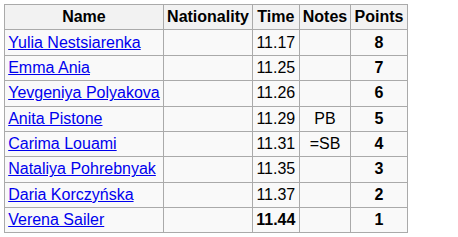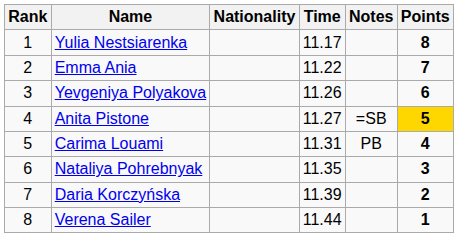 <table class="wikitable sortable" style="text-align:center">
 <tr>
+<th>Rank</th>
 <th>Name</th>
 <th>Nationality</th>
 <th>Time</th>
 <th>Notes</th>
 <th>Points</th>
 </tr>
 <tr>
+<td>1</td>
 <td align=left><a href='#'>Yulia Nestsiarenka</a></td>
 <td align=left></td>
 <td>11.17</td>
 <td></td>
 <td><strong>8</strong></td>
 </tr>
 <tr>
+<td>2</td>
 <td align=left><a href='#'>Emma Ania</a></td>
 <td align=left></td>
-<td>11.25</td>
+<td>11.22</td>
 <td></td>
 <td><strong>7</strong></td>
 </tr>
 <tr>
+<td>3</td>
 <td align=left><a href='#'>Yevgeniya Polyakova</a></td>
 <td align=left></td>
 <td>11.26</td>
 <td></td>
 <td><strong>6</strong></td>
 </tr>
 <tr>
+<td>4</td>
 <td align=left><a href='#'>Anita Pistone</a></td>
 <td align=left></td>
-<td>11.29</td>
-<td>PB</td>
-<td><strong>5</strong></td>
+<td>11.27</td>
+<td>=SB</td>
+<td style="background: gold;"><strong>5</strong></td>
 </tr>
 <tr>
+<td>5</td>
 <td align=left><a href='#'>Carima Louami</a></td>
 <td align=left></td>
 <td>11.31</td>
-<td>=SB</td>
+<td>PB</td>
 <td><strong>4</strong></td>
 </tr>
 <tr>
+<td>6</td>
 <td align=left><a href='#'>Nataliya Pohrebnyak</a></td>
 <td align=left></td>
 <td>11.35</td>
 <td></td>
 <td><strong>3</strong></td>
 </tr>
 <tr>
+<td>7</td>
 <td align=left><a href='#'>Daria Korczyńska</a></td>
 <td align=left></td>
-<td>11.37</td>
+<td>11.39</td>
 <td></td>
 <td><strong>2</strong></td>
 </tr>
 <tr>
+<td>8</td>
 <td align=left><a href='#'>Verena Sailer</a></td>
 <td align=left></td>
-<td><strong>11.44</strong></td>
+<td>11.44</td>
 <td></td>
 <td><strong>1</strong></td>
 </tr>
 </table>
